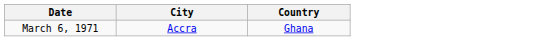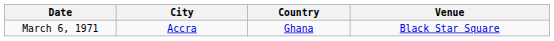 <table class="wikitable sortable plainrowheaders" style="text-align:center;">
 <tr>
 <th scope="col" style="width:11em;">Date</th>
 <th scope="col" style="width:13em;">City</th>
 <th scope="col" style="width:10em;">Country</th>
+<th scope="col" style="width:20em;">Venue</th>
 </tr>
 <tr>
 <td>March 6, 1971</td>
 <td><a href='#'>Accra</a></td>
 <td><a href='#'>Ghana</a></td>
+<td><a href='#'>Black Star Square</a></td>
 </tr>
 </table>
